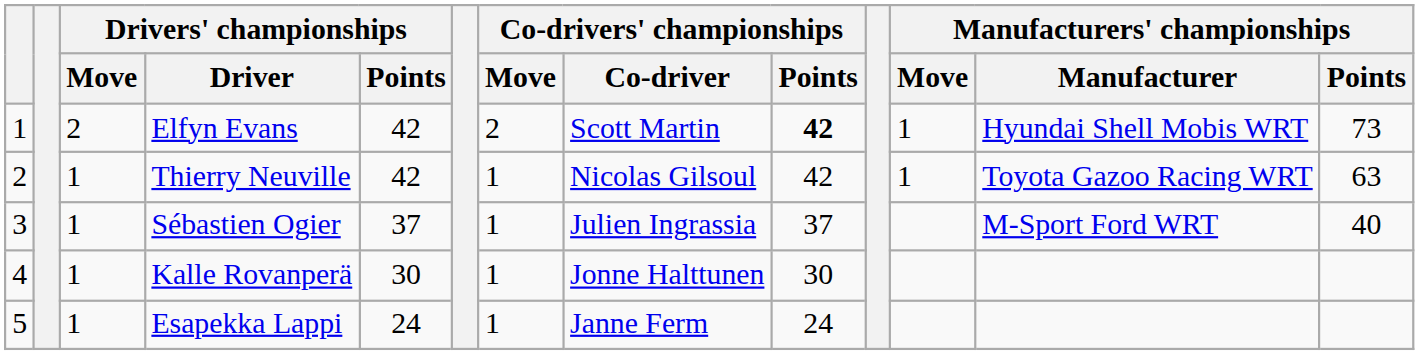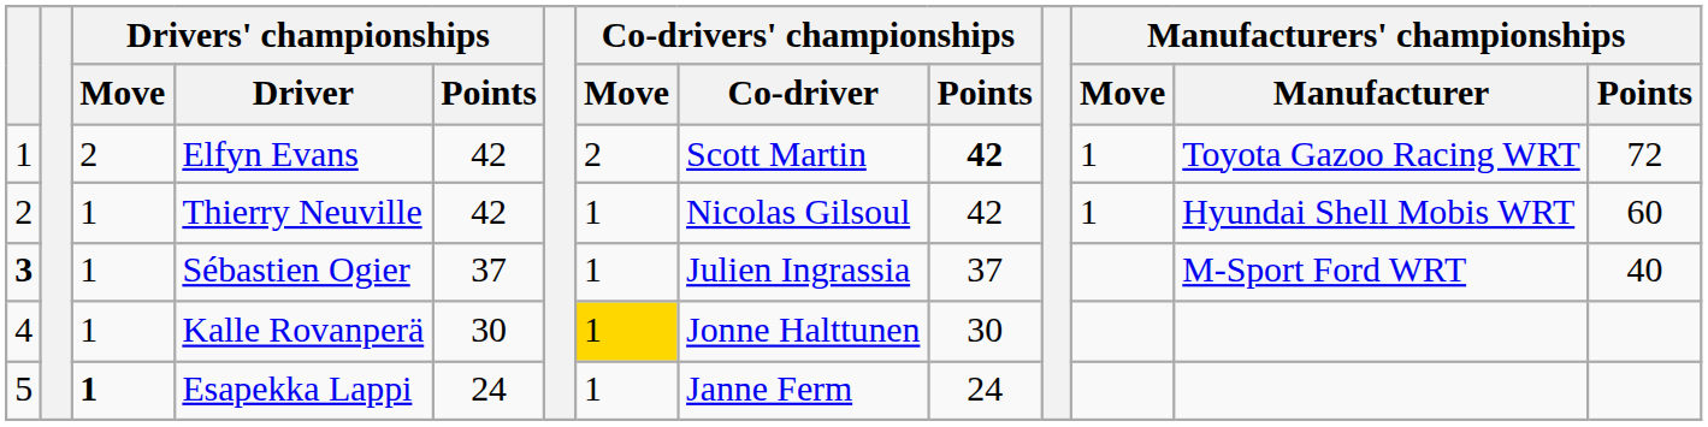 <table class="wikitable" style="font-size:85%;">
 <tr>
 <th rowspan="2"></th>
 <th rowspan="7" style="width:5px;"></th>
 <th colspan="3">Drivers' championships</th>
 <th rowspan="7" style="width:5px;"></th>
 <th colspan="3" nowrap>Co-drivers' championships</th>
 <th rowspan="7" style="width:5px;"></th>
 <th colspan="3" nowrap>Manufacturers' championships</th>
 </tr>
 <tr>
 <th>Move</th>
 <th>Driver</th>
 <th>Points</th>
 <th>Move</th>
 <th>Co-driver</th>
 <th>Points</th>
 <th>Move</th>
 <th>Manufacturer</th>
 <th>Points</th>
 </tr>
 <tr>
 <td align="center">1</td>
 <td> 2</td>
 <td><a href='#'>Elfyn Evans</a></td>
 <td align="center">42</td>
 <td> 2</td>
 <td><a href='#'>Scott Martin</a></td>
 <td align="center"><strong>42</strong></td>
 <td> 1</td>
-<td nowrap><a href='#'>Hyundai Shell Mobis WRT</a></td>
-<td align="center">73</td>
+<td nowrap><a href='#'>Toyota Gazoo Racing WRT</a></td>
+<td align="center">72</td>
 </tr>
 <tr>
 <td align="center">2</td>
 <td> 1</td>
 <td><a href='#'>Thierry Neuville</a></td>
 <td align="center">42</td>
 <td> 1</td>
 <td><a href='#'>Nicolas Gilsoul</a></td>
 <td align="center">42</td>
 <td> 1</td>
-<td nowrap><a href='#'>Toyota Gazoo Racing WRT</a></td>
-<td align="center">63</td>
+<td nowrap><a href='#'>Hyundai Shell Mobis WRT</a></td>
+<td align="center">60</td>
 </tr>
 <tr>
-<td align="center">3</td>
+<td align="center"><strong>3</strong></td>
 <td> 1</td>
 <td><a href='#'>Sébastien Ogier</a></td>
 <td align="center">37</td>
 <td> 1</td>
 <td><a href='#'>Julien Ingrassia</a></td>
 <td align="center">37</td>
 <td></td>
 <td><a href='#'>M-Sport Ford WRT</a></td>
 <td align="center">40</td>
 </tr>
 <tr>
 <td align="center">4</td>
 <td> 1</td>
 <td nowrap><a href='#'>Kalle Rovanperä</a></td>
 <td align="center">30</td>
-<td> 1</td>
+<td style="background: gold;"> 1</td>
 <td nowrap><a href='#'>Jonne Halttunen</a></td>
 <td align="center">30</td>
 <td></td>
 <td></td>
 <td></td>
 </tr>
 <tr>
 <td align="center">5</td>
-<td> 1</td>
+<td><strong> 1</strong></td>
 <td><a href='#'>Esapekka Lappi</a></td>
 <td align="center">24</td>
 <td> 1</td>
 <td><a href='#'>Janne Ferm</a></td>
 <td align="center">24</td>
 <td></td>
 <td></td>
 <td></td>
 </tr>
 </table>
